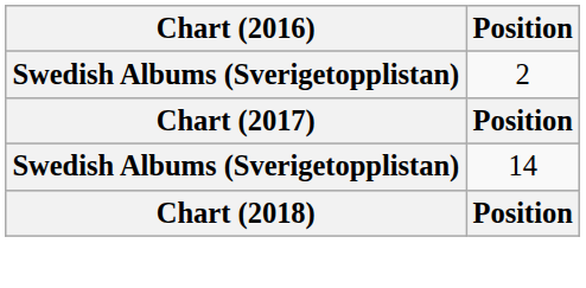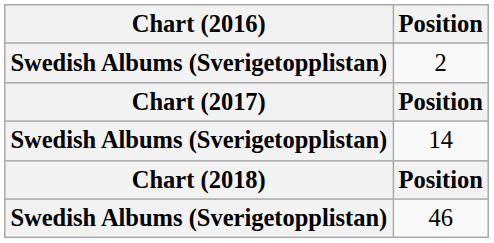 <table class="wikitable plainrowheaders" style="text-align:center">
 <tr>
 <th scope="col">Chart (2016)</th>
 <th scope="col">Position</th>
 </tr>
 <tr>
 <th scope="row">Swedish Albums (Sverigetopplistan)</th>
 <td>2</td>
 </tr>
 <tr>
 <th scope="col">Chart (2017)</th>
 <th scope="col">Position</th>
 </tr>
 <tr>
 <th scope="row">Swedish Albums (Sverigetopplistan)</th>
 <td>14</td>
 </tr>
 <tr>
 <th scope="col">Chart (2018)</th>
 <th scope="col">Position</th>
 </tr>
+<tr>
+<th scope="row">Swedish Albums (Sverigetopplistan)</th>
+<td>46</td>
+</tr>
 </table>
